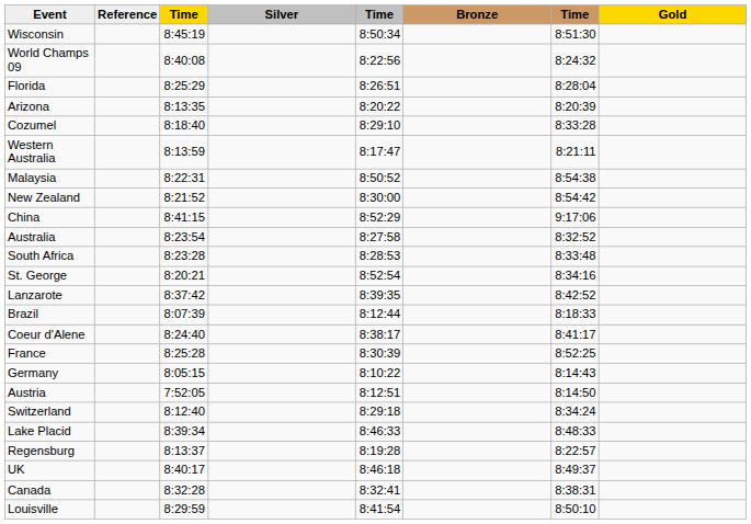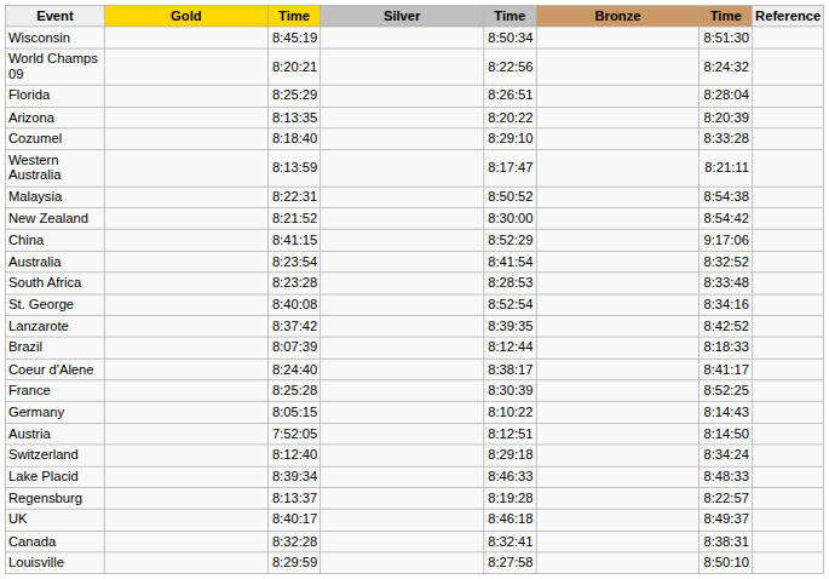 <table class="wikitable sortable">
 <tr align="center">
 <td width="110" bgcolor="efefef"><strong>Event</strong></td>
-<td class="unsortable" bgcolor="efefef"><strong>Reference</strong></td>
+<td width="185" bgcolor="gold"><strong>Gold</strong></td>
 <td width="55" bgcolor="gold"><strong>Time</strong></td>
 <td width="185" bgcolor="silver"><strong>Silver</strong></td>
 <td width="55" bgcolor="silver"><strong>Time</strong></td>
 <td width="185" bgcolor="cc9966"><strong>Bronze</strong></td>
 <td width="55" bgcolor="cc9966"><strong>Time</strong></td>
-<td width="185" bgcolor="gold"><strong>Gold</strong></td>
+<td class="unsortable" bgcolor="efefef"><strong>Reference</strong></td>
 </tr>
 <tr>
 <td>Wisconsin</td>
 <td></td>
 <td align="right">8:45:19</td>
 <td></td>
 <td align="right">8:50:34</td>
 <td></td>
 <td align="right">8:51:30</td>
 <td></td>
 </tr>
 <tr>
 <td>World Champs 09</td>
 <td></td>
-<td align="right">8:40:08</td>
+<td align="right">8:20:21</td>
 <td></td>
 <td align="right">8:22:56</td>
 <td></td>
 <td align="right">8:24:32</td>
 <td></td>
 </tr>
 <tr>
 <td>Florida</td>
 <td></td>
 <td align="right">8:25:29</td>
 <td></td>
 <td align="right">8:26:51</td>
 <td></td>
 <td align="right">8:28:04</td>
 <td></td>
 </tr>
 <tr>
 <td>Arizona</td>
 <td></td>
 <td align="right">8:13:35</td>
 <td></td>
 <td align="right">8:20:22</td>
 <td></td>
 <td align="right">8:20:39</td>
 <td></td>
 </tr>
 <tr>
 <td>Cozumel</td>
 <td></td>
 <td align="right">8:18:40</td>
 <td></td>
 <td align="right">8:29:10</td>
 <td></td>
 <td align="right">8:33:28</td>
 <td></td>
 </tr>
 <tr>
 <td>Western Australia</td>
 <td></td>
 <td align="right">8:13:59</td>
 <td></td>
 <td align="right">8:17:47</td>
 <td></td>
 <td align="right">8:21:11</td>
 <td></td>
 </tr>
 <tr>
 <td>Malaysia</td>
 <td></td>
 <td align="right">8:22:31</td>
 <td></td>
 <td align="right">8:50:52</td>
 <td></td>
 <td align="right">8:54:38</td>
 <td></td>
 </tr>
 <tr>
 <td>New Zealand</td>
 <td></td>
 <td align="right">8:21:52</td>
 <td></td>
 <td align="right">8:30:00</td>
 <td></td>
 <td align="right">8:54:42</td>
 <td></td>
 </tr>
 <tr>
 <td>China</td>
 <td></td>
 <td align="right">8:41:15</td>
 <td></td>
 <td align="right">8:52:29</td>
 <td></td>
 <td align="right">9:17:06</td>
 <td></td>
 </tr>
 <tr>
 <td>Australia</td>
 <td></td>
 <td align="right">8:23:54</td>
 <td></td>
-<td align="right">8:27:58</td>
+<td align="right">8:41:54</td>
 <td></td>
 <td align="right">8:32:52</td>
 <td></td>
 </tr>
 <tr>
 <td>South Africa</td>
 <td></td>
 <td align="right">8:23:28</td>
 <td></td>
 <td align="right">8:28:53</td>
 <td></td>
 <td align="right">8:33:48</td>
 <td></td>
 </tr>
 <tr>
 <td>St. George</td>
 <td></td>
-<td align="right">8:20:21</td>
+<td align="right">8:40:08</td>
 <td></td>
 <td align="right">8:52:54</td>
 <td></td>
 <td align="right">8:34:16</td>
 <td></td>
 </tr>
 <tr>
 <td>Lanzarote</td>
 <td></td>
 <td align="right">8:37:42</td>
 <td></td>
 <td align="right">8:39:35</td>
 <td></td>
 <td align="right">8:42:52</td>
 <td></td>
 </tr>
 <tr>
 <td>Brazil</td>
 <td></td>
 <td align="right">8:07:39</td>
 <td></td>
 <td align="right">8:12:44</td>
 <td></td>
 <td align="right">8:18:33</td>
 <td></td>
 </tr>
 <tr>
 <td>Coeur d'Alene</td>
 <td></td>
 <td align="right">8:24:40</td>
 <td></td>
 <td align="right">8:38:17</td>
 <td></td>
 <td align="right">8:41:17</td>
 <td></td>
 </tr>
 <tr>
 <td>France</td>
 <td></td>
 <td align="right">8:25:28</td>
 <td></td>
 <td align="right">8:30:39</td>
 <td></td>
 <td align="right">8:52:25</td>
 <td></td>
 </tr>
 <tr>
 <td>Germany</td>
 <td></td>
 <td align="right">8:05:15</td>
 <td></td>
 <td align="right">8:10:22</td>
 <td></td>
 <td align="right">8:14:43</td>
 <td></td>
 </tr>
 <tr>
 <td>Austria</td>
 <td></td>
 <td align="right">7:52:05</td>
 <td></td>
 <td align="right">8:12:51</td>
 <td></td>
 <td align="right">8:14:50</td>
 <td></td>
 </tr>
 <tr>
 <td>Switzerland</td>
 <td></td>
 <td align="right">8:12:40</td>
 <td></td>
 <td align="right">8:29:18</td>
 <td></td>
 <td align="right">8:34:24</td>
 <td></td>
 </tr>
 <tr>
 <td>Lake Placid</td>
 <td></td>
 <td align="right">8:39:34</td>
 <td></td>
 <td align="right">8:46:33</td>
 <td></td>
 <td align="right">8:48:33</td>
 <td></td>
 </tr>
 <tr>
 <td>Regensburg</td>
 <td></td>
 <td align="right">8:13:37</td>
 <td></td>
 <td align="right">8:19:28</td>
 <td></td>
 <td align="right">8:22:57</td>
 <td></td>
 </tr>
 <tr>
 <td>UK</td>
 <td></td>
 <td align="right">8:40:17</td>
 <td></td>
 <td align="right">8:46:18</td>
 <td></td>
 <td align="right">8:49:37</td>
 <td></td>
 </tr>
 <tr>
 <td>Canada</td>
 <td></td>
 <td align="right">8:32:28</td>
 <td></td>
 <td align="right">8:32:41</td>
 <td></td>
 <td align="right">8:38:31</td>
 <td></td>
 </tr>
 <tr>
 <td>Louisville</td>
 <td></td>
 <td align="right">8:29:59</td>
 <td></td>
-<td align="right">8:41:54</td>
+<td align="right">8:27:58</td>
 <td></td>
 <td align="right">8:50:10</td>
 <td></td>
 </tr>
 </table>
